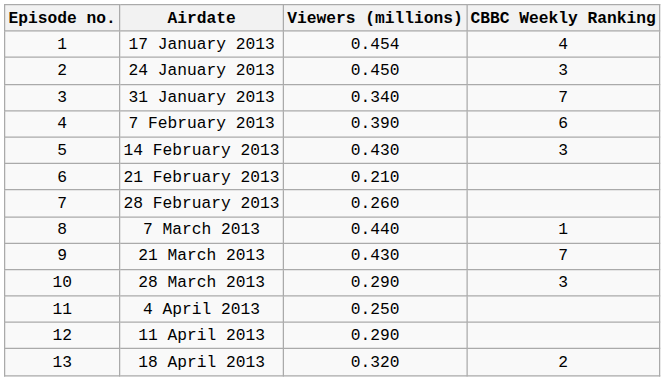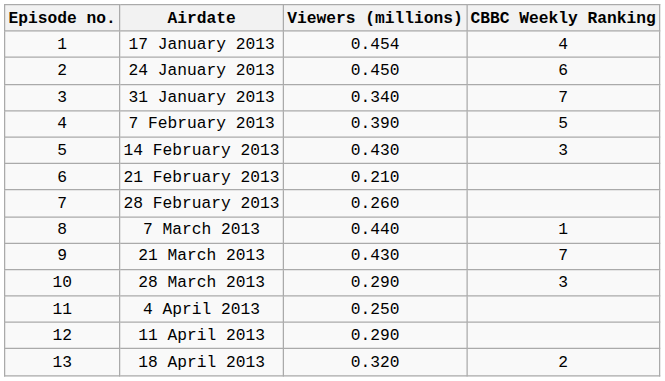 <table class="wikitable" style="text-align:center">
 <tr>
 <th>Episode no.</th>
 <th>Airdate</th>
 <th>Viewers (millions)</th>
 <th>CBBC Weekly Ranking</th>
 </tr>
 <tr>
 <td>1</td>
 <td>17 January 2013</td>
 <td>0.454</td>
 <td>4</td>
 </tr>
 <tr>
 <td>2</td>
 <td>24 January 2013</td>
 <td>0.450</td>
-<td>3</td>
+<td>6</td>
 </tr>
 <tr>
 <td>3</td>
 <td>31 January 2013</td>
 <td>0.340</td>
 <td>7</td>
 </tr>
 <tr>
 <td>4</td>
 <td>7 February 2013</td>
 <td>0.390</td>
-<td>6</td>
+<td>5</td>
 </tr>
 <tr>
 <td>5</td>
 <td>14 February 2013</td>
 <td>0.430</td>
 <td>3</td>
 </tr>
 <tr>
 <td>6</td>
 <td>21 February 2013</td>
 <td>0.210</td>
 <td></td>
 </tr>
 <tr>
 <td>7</td>
 <td>28 February 2013</td>
 <td>0.260</td>
 <td></td>
 </tr>
 <tr>
 <td>8</td>
 <td>7 March 2013</td>
 <td>0.440</td>
 <td>1</td>
 </tr>
 <tr>
 <td>9</td>
 <td>21 March 2013</td>
 <td>0.430</td>
 <td>7</td>
 </tr>
 <tr>
 <td>10</td>
 <td>28 March 2013</td>
 <td>0.290</td>
 <td>3</td>
 </tr>
 <tr>
 <td>11</td>
 <td>4 April 2013</td>
 <td>0.250</td>
 <td></td>
 </tr>
 <tr>
 <td>12</td>
 <td>11 April 2013</td>
 <td>0.290</td>
 <td></td>
 </tr>
 <tr>
 <td>13</td>
 <td>18 April 2013</td>
 <td>0.320</td>
 <td>2</td>
 </tr>
 </table>
